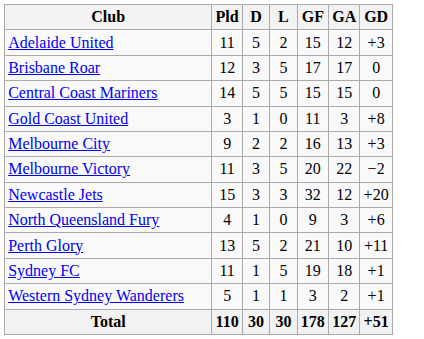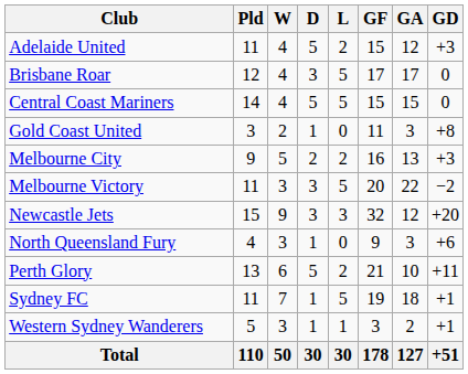 <table class="wikitable sortable" style="text-align:center; float:left">
 <tr>
 <th width=200>Club</th>
 <th width=20>Pld</th>
+<th width=20>W</th>
 <th width=20>D</th>
 <th width=20>L</th>
 <th width=20>GF</th>
 <th width=20>GA</th>
 <th width=20>GD</th>
 </tr>
 <tr>
 <td align=left> <a href='#'>Adelaide United</a></td>
 <td>11</td>
+<td>4</td>
 <td>5</td>
 <td>2</td>
 <td>15</td>
 <td>12</td>
 <td>+3</td>
 </tr>
 <tr>
 <td align=left> <a href='#'>Brisbane Roar</a></td>
 <td>12</td>
+<td>4</td>
 <td>3</td>
 <td>5</td>
 <td>17</td>
 <td>17</td>
 <td>0</td>
 </tr>
 <tr>
 <td align=left> <a href='#'>Central Coast Mariners</a></td>
 <td>14</td>
+<td>4</td>
 <td>5</td>
 <td>5</td>
 <td>15</td>
 <td>15</td>
 <td>0</td>
 </tr>
 <tr>
 <td align=left> <a href='#'>Gold Coast United</a></td>
 <td>3</td>
+<td>2</td>
 <td>1</td>
 <td>0</td>
 <td>11</td>
 <td>3</td>
 <td>+8</td>
 </tr>
 <tr>
 <td align=left> <a href='#'>Melbourne City</a></td>
 <td>9</td>
+<td>5</td>
 <td>2</td>
 <td>2</td>
 <td>16</td>
 <td>13</td>
 <td>+3</td>
 </tr>
 <tr>
 <td align=left> <a href='#'>Melbourne Victory</a></td>
 <td>11</td>
 <td>3</td>
+<td>3</td>
 <td>5</td>
 <td>20</td>
 <td>22</td>
 <td>−2</td>
 </tr>
 <tr>
 <td align=left> <a href='#'>Newcastle Jets</a></td>
 <td>15</td>
+<td>9</td>
 <td>3</td>
 <td>3</td>
 <td>32</td>
 <td>12</td>
 <td>+20</td>
 </tr>
 <tr>
 <td align=left> <a href='#'>North Queensland Fury</a></td>
 <td>4</td>
+<td>3</td>
 <td>1</td>
 <td>0</td>
 <td>9</td>
 <td>3</td>
 <td>+6</td>
 </tr>
 <tr>
 <td align=left> <a href='#'>Perth Glory</a></td>
 <td>13</td>
+<td>6</td>
 <td>5</td>
 <td>2</td>
 <td>21</td>
 <td>10</td>
 <td>+11</td>
 </tr>
 <tr>
 <td align=left> <a href='#'>Sydney FC</a></td>
 <td>11</td>
+<td>7</td>
 <td>1</td>
 <td>5</td>
 <td>19</td>
 <td>18</td>
 <td>+1</td>
 </tr>
 <tr>
 <td align=left> <a href='#'>Western Sydney Wanderers</a></td>
 <td>5</td>
+<td>3</td>
 <td>1</td>
 <td>1</td>
 <td>3</td>
 <td>2</td>
 <td>+1</td>
 </tr>
 <tr>
 <th align=left>Total</th>
 <th>110</th>
+<th>50</th>
 <th>30</th>
 <th>30</th>
 <th>178</th>
 <th>127</th>
 <th>+51</th>
 </tr>
 </table>
